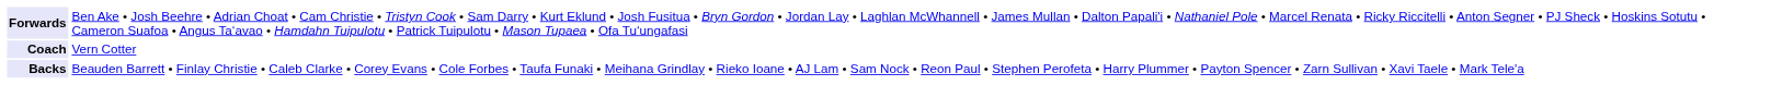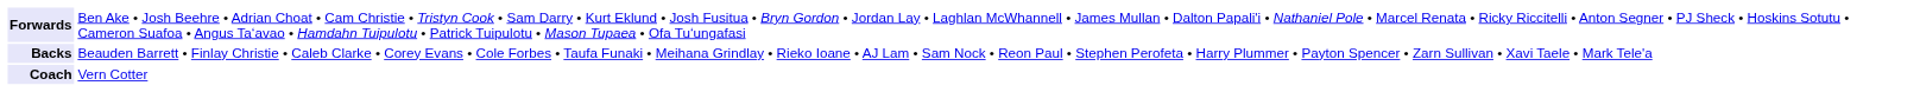 <table cellpadding="2" style="border: 1px solid white; font-size:90%;">
 <tr>
 <td style="text-align:right" bgcolor="lavender"><strong>Forwards</strong></td>
 <td style="text-align:left"><a href='#'>Ben Ake</a> • <a href='#'>Josh Beehre</a> • <a href='#'>Adrian Choat</a> • <a href='#'>Cam Christie</a> • <em><a href='#'>Tristyn Cook</a></em> • <a href='#'>Sam Darry</a> • <a href='#'>Kurt Eklund</a> • <a href='#'>Josh Fusitua</a> • <em><a href='#'>Bryn Gordon</a></em> • <a href='#'>Jordan Lay</a> • <a href='#'>Laghlan McWhannell</a> • <a href='#'>James Mullan</a> • <a href='#'>Dalton Papali'i</a> • <em><a href='#'>Nathaniel Pole</a></em> • <a href='#'>Marcel Renata</a> • <a href='#'>Ricky Riccitelli</a> • <a href='#'>Anton Segner</a> • <a href='#'>PJ Sheck</a> • <a href='#'>Hoskins Sotutu</a> • <a href='#'>Cameron Suafoa</a> • <a href='#'>Angus Taʻavao</a> • <em><a href='#'>Hamdahn Tuipulotu</a></em> • <a href='#'>Patrick Tuipulotu</a> • <em><a href='#'>Mason Tupaea</a></em> • <a href='#'>Ofa Tuʻungafasi</a></td>
 </tr>
 <tr>
+<td style="text-align:right" bgcolor="lavender"><strong>Backs</strong></td>
+<td style="text-align:left"><a href='#'>Beauden Barrett</a> • <a href='#'>Finlay Christie</a> • <a href='#'>Caleb Clarke</a> • <a href='#'>Corey Evans</a> • <a href='#'>Cole Forbes</a> • <a href='#'>Taufa Funaki</a> • <a href='#'>Meihana Grindlay</a> • <a href='#'>Rieko Ioane</a> • <a href='#'>AJ Lam</a> • <a href='#'>Sam Nock</a> • <a href='#'>Reon Paul</a> • <a href='#'>Stephen Perofeta</a> • <a href='#'>Harry Plummer</a> • <a href='#'>Payton Spencer</a> • <a href='#'>Zarn Sullivan</a> • <a href='#'>Xavi Taele</a> • <a href='#'>Mark Tele'a</a></td>
+</tr>
+<tr>
 <td style="text-align:right" bgcolor="lavender"><strong>Coach</strong></td>
 <td style="text-align:left"><a href='#'>Vern Cotter</a></td>
 </tr>
-<tr>
-<td style="text-align:right" bgcolor="lavender"><strong>Backs</strong></td>
-<td style="text-align:left"><a href='#'>Beauden Barrett</a> • <a href='#'>Finlay Christie</a> • <a href='#'>Caleb Clarke</a> • <a href='#'>Corey Evans</a> • <a href='#'>Cole Forbes</a> • <a href='#'>Taufa Funaki</a> • <a href='#'>Meihana Grindlay</a> • <a href='#'>Rieko Ioane</a> • <a href='#'>AJ Lam</a> • <a href='#'>Sam Nock</a> • <a href='#'>Reon Paul</a> • <a href='#'>Stephen Perofeta</a> • <a href='#'>Harry Plummer</a> • <a href='#'>Payton Spencer</a> • <a href='#'>Zarn Sullivan</a> • <a href='#'>Xavi Taele</a> • <a href='#'>Mark Tele'a</a></td>
-</tr>
 </table>
